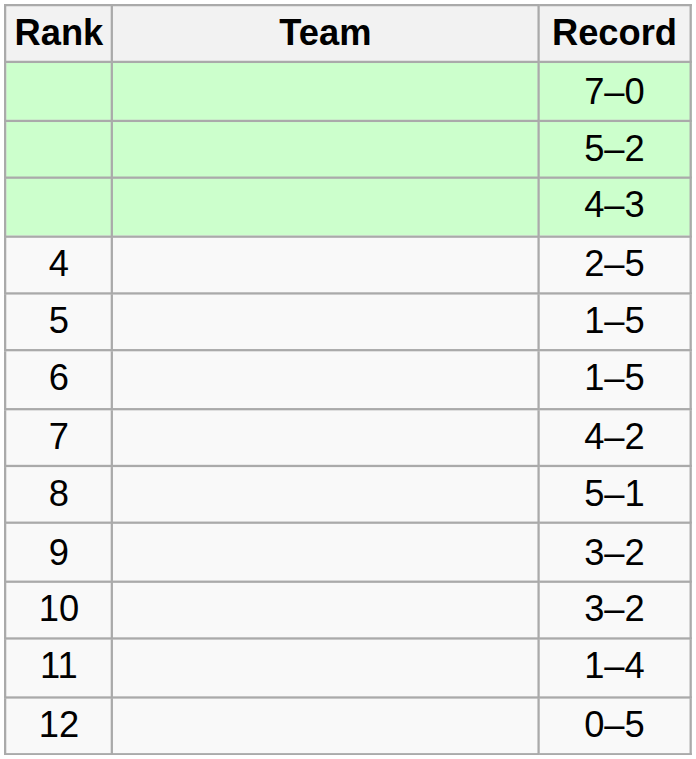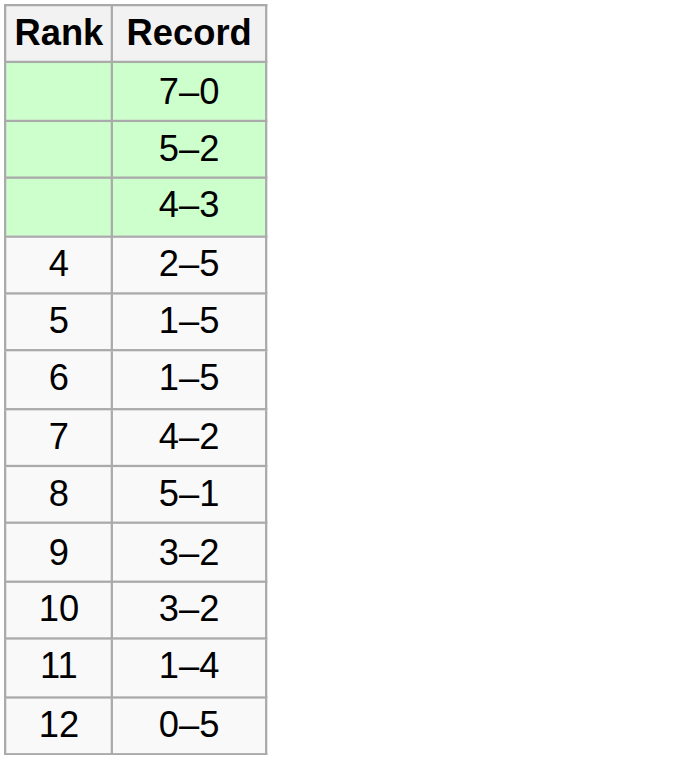 <table class="wikitable" style="text-align: center;">
 <tr>
 <th width=40>Rank</th>
-<th width=180>Team</th>
 <th width=60>Record</th>
 </tr>
 <tr bgcolor="#ccffcc">
 <td></td>
-<td align=left></td>
 <td>7–0</td>
 </tr>
 <tr bgcolor="#ccffcc">
 <td></td>
-<td align=left></td>
 <td>5–2</td>
 </tr>
 <tr bgcolor="#ccffcc">
 <td></td>
-<td align=left></td>
 <td>4–3</td>
 </tr>
 <tr>
 <td>4</td>
-<td align=left></td>
 <td>2–5</td>
 </tr>
 <tr>
 <td>5</td>
-<td align=left></td>
 <td>1–5</td>
 </tr>
 <tr>
 <td>6</td>
-<td align=left></td>
 <td>1–5</td>
 </tr>
 <tr>
 <td>7</td>
-<td align=left></td>
 <td>4–2</td>
 </tr>
 <tr>
 <td>8</td>
-<td align=left></td>
 <td>5–1</td>
 </tr>
 <tr>
 <td>9</td>
-<td align=left></td>
 <td>3–2</td>
 </tr>
 <tr>
 <td>10</td>
-<td align=left></td>
 <td>3–2</td>
 </tr>
 <tr>
 <td>11</td>
-<td align=left></td>
 <td>1–4</td>
 </tr>
 <tr>
 <td>12</td>
-<td align=left></td>
 <td>0–5</td>
 </tr>
 </table>
